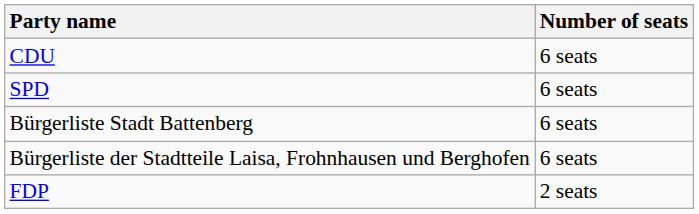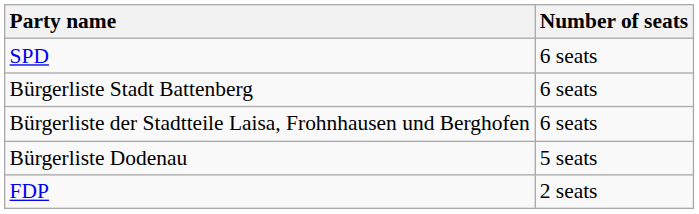 <table class=wikitable>
 <tr>
 <th style="text-align:left">Party name</th>
 <th>Number of seats</th>
-</tr>
-<tr>
-<td style="text-align:left;"><a href='#'>CDU</a></td>
-<td>6 seats</td>
 </tr>
 <tr>
 <td style="text-align:left;"><a href='#'>SPD</a></td>
 <td>6 seats</td>
 </tr>
 <tr>
 <td style="text-align:left;">Bürgerliste Stadt Battenberg</td>
 <td>6 seats</td>
 </tr>
 <tr>
 <td style="text-align:left;">Bürgerliste der Stadtteile Laisa, Frohnhausen und Berghofen</td>
 <td>6 seats</td>
 </tr>
 <tr>
+<td style="text-align:left;">Bürgerliste Dodenau</td>
+<td>5 seats</td>
+</tr>
+<tr>
 <td style="text-align:left;"><a href='#'>FDP</a></td>
 <td>2 seats</td>
 </tr>
 </table>
